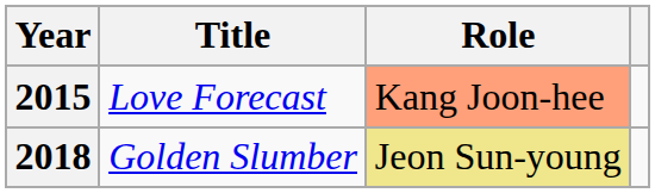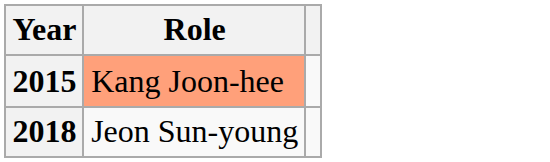 <table class="wikitable plainrowheaders sortable">
 <tr>
 <th scope="col">Year</th>
-<th scope="col">Title</th>
 <th scope="col">Role</th>
 <th scope="col" class="unsortable"></th>
 </tr>
 <tr>
 <th scope="row">2015</th>
-<td><em><a href='#'>Love Forecast</a></em></td>
 <td style="background: lightsalmon;">Kang Joon-hee</td>
 <td style="text-align:center"></td>
 </tr>
 <tr>
 <th scope="row">2018</th>
-<td><em><a href='#'>Golden Slumber</a></em></td>
-<td style="background: khaki;">Jeon Sun-young</td>
+<td>Jeon Sun-young</td>
 <td style="text-align:center"></td>
 </tr>
 </table>
